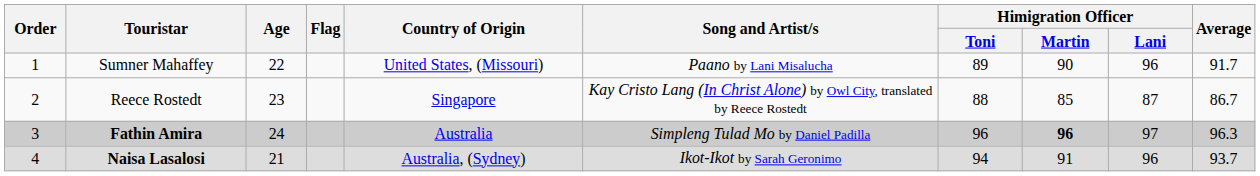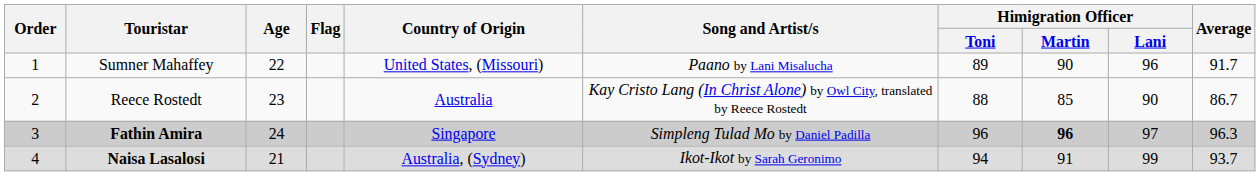 <table class="wikitable" style="text-align: center; line-height:17px; width:100%;">
 <tr>
 <th scope="col" rowspan="2" width="05%">Order</th>
 <th scope="col" rowspan="2" width="15%">Touristar</th>
 <th scope="col" rowspan="2" width="05%">Age</th>
 <th scope="col" rowspan="2" width="02%">Flag</th>
 <th scope="col" rowspan="2" width="20%">Country of Origin</th>
 <th scope="col" rowspan="2" width="30%">Song and Artist/s</th>
 <th scope="col" colspan="3" width="28%">Himigration Officer</th>
 <th scope="col" rowspan="2" width="07%">Average</th>
 </tr>
 <tr>
 <th width="07%"><a href='#'>Toni</a></th>
 <th width="07%"><a href='#'>Martin</a></th>
 <th width="07%"><a href='#'>Lani</a></th>
 </tr>
 <tr>
 <td>1</td>
 <td>Sumner Mahaffey</td>
 <td>22</td>
 <td></td>
 <td><a href='#'>United States</a>, (<a href='#'>Missouri</a>)</td>
 <td><em>Paano</em> <small>by <a href='#'>Lani Misalucha</a></small></td>
 <td>89</td>
 <td>90</td>
 <td>96</td>
 <td>91.7</td>
 </tr>
 <tr>
 <td>2</td>
 <td>Reece Rostedt</td>
 <td>23</td>
 <td></td>
-<td><a href='#'>Singapore</a></td>
+<td><a href='#'>Australia</a></td>
 <td><em>Kay Cristo Lang (<a href='#'>In Christ Alone</a>)</em> <small>by <a href='#'>Owl City</a>, translated by Reece Rostedt</small></td>
 <td>88</td>
 <td>85</td>
-<td>87</td>
+<td>90</td>
 <td>86.7</td>
 </tr>
 <tr style="background:#CCC;">
 <td>3</td>
 <td><strong>Fathin Amira</strong></td>
 <td>24</td>
 <td></td>
-<td><a href='#'>Australia</a></td>
+<td><a href='#'>Singapore</a></td>
 <td><em>Simpleng Tulad Mo</em> <small>by <a href='#'>Daniel Padilla</a></small></td>
 <td>96</td>
 <td><strong>96</strong></td>
 <td>97</td>
 <td>96.3</td>
 </tr>
 <tr style="background:#DDD;">
 <td>4</td>
 <td><strong>Naisa Lasalosi</strong></td>
 <td>21</td>
 <td></td>
 <td><a href='#'>Australia</a>, (<a href='#'>Sydney</a>)</td>
 <td><em>Ikot-Ikot</em> <small>by <a href='#'>Sarah Geronimo</a></small></td>
 <td>94</td>
 <td>91</td>
-<td>96</td>
+<td>99</td>
 <td>93.7</td>
 </tr>
 </table>
